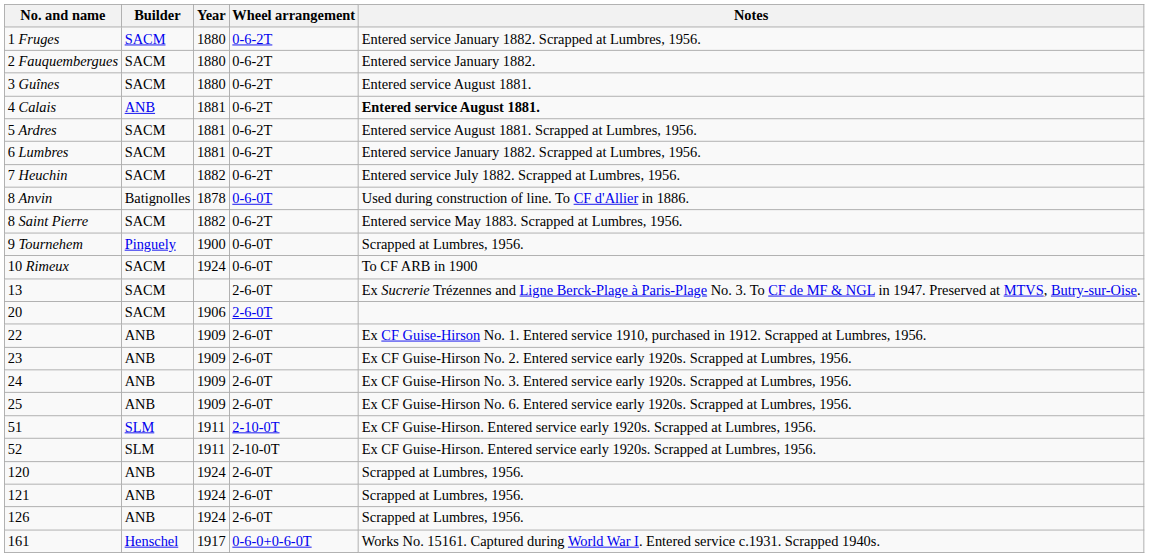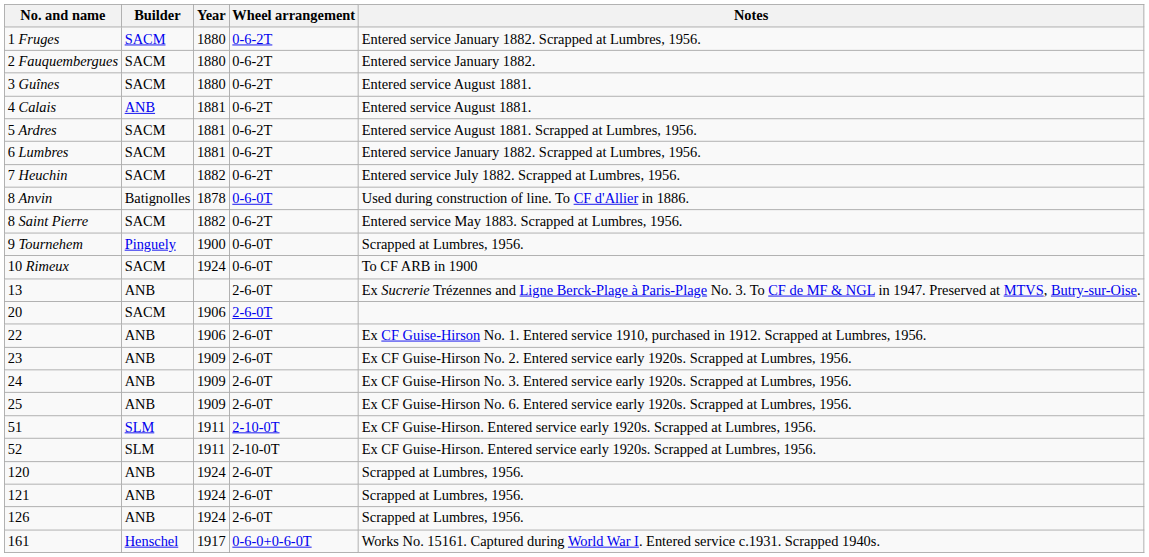 <table class="wikitable">
 <tr>
 <th>No. and name</th>
 <th>Builder</th>
 <th>Year</th>
 <th>Wheel arrangement</th>
 <th>Notes</th>
 </tr>
 <tr>
 <td>1 <em>Fruges </em></td>
 <td><a href='#'>SACM</a></td>
 <td>1880</td>
 <td><a href='#'>0-6-2T</a></td>
 <td>Entered service January 1882. Scrapped at Lumbres, 1956.</td>
 </tr>
 <tr>
 <td>2 <em>Fauquembergues</em></td>
 <td>SACM</td>
 <td>1880</td>
 <td>0-6-2T</td>
 <td>Entered service January 1882.</td>
 </tr>
 <tr>
 <td>3 <em>Guînes</em></td>
 <td>SACM</td>
 <td>1880</td>
 <td>0-6-2T</td>
 <td>Entered service August 1881.</td>
 </tr>
 <tr>
 <td>4 <em>Calais</em></td>
 <td><a href='#'>ANB</a></td>
 <td>1881</td>
 <td>0-6-2T</td>
-<td><strong>Entered service August 1881.</strong></td>
+<td>Entered service August 1881.</td>
 </tr>
 <tr>
 <td>5 <em>Ardres</em></td>
 <td>SACM</td>
 <td>1881</td>
 <td>0-6-2T</td>
 <td>Entered service August 1881. Scrapped at Lumbres, 1956.</td>
 </tr>
 <tr>
 <td>6 <em>Lumbres</em></td>
 <td>SACM</td>
 <td>1881</td>
 <td>0-6-2T</td>
 <td>Entered service January 1882. Scrapped at Lumbres, 1956.</td>
 </tr>
 <tr>
 <td>7 <em>Heuchin</em></td>
 <td>SACM</td>
 <td>1882</td>
 <td>0-6-2T</td>
 <td>Entered service July 1882. Scrapped at Lumbres, 1956.</td>
 </tr>
 <tr>
 <td>8 <em>Anvin</em></td>
 <td>Batignolles</td>
 <td>1878</td>
 <td><a href='#'>0-6-0T</a></td>
 <td>Used during construction of line. To <a href='#'>CF d'Allier</a> in 1886.</td>
 </tr>
 <tr>
 <td>8 <em>Saint Pierre</em></td>
 <td>SACM</td>
 <td>1882</td>
 <td>0-6-2T</td>
 <td>Entered service May 1883. Scrapped at Lumbres, 1956.</td>
 </tr>
 <tr>
 <td>9 <em>Tournehem</em></td>
 <td><a href='#'>Pinguely</a></td>
 <td>1900</td>
 <td>0-6-0T</td>
 <td>Scrapped at Lumbres, 1956.</td>
 </tr>
 <tr>
 <td>10 <em>Rimeux</em></td>
 <td>SACM</td>
 <td>1924</td>
 <td>0-6-0T</td>
 <td>To CF ARB in 1900</td>
 </tr>
 <tr>
 <td>13</td>
-<td>SACM</td>
+<td>ANB</td>
 <td></td>
 <td>2-6-0T</td>
 <td>Ex <em>Sucrerie</em> Trézennes and <a href='#'>Ligne Berck-Plage à Paris-Plage</a> No. 3. To <a href='#'>CF de MF & NGL</a> in 1947. Preserved at <a href='#'>MTVS</a>, <a href='#'>Butry-sur-Oise</a>.</td>
 </tr>
 <tr>
 <td>20</td>
 <td>SACM</td>
 <td>1906</td>
 <td><a href='#'>2-6-0T</a></td>
 <td></td>
 </tr>
 <tr>
 <td>22</td>
 <td>ANB</td>
-<td>1909</td>
+<td>1906</td>
 <td>2-6-0T</td>
 <td>Ex <a href='#'>CF Guise-Hirson</a> No. 1. Entered service 1910, purchased in 1912. Scrapped at Lumbres, 1956.</td>
 </tr>
 <tr>
 <td>23</td>
 <td>ANB</td>
 <td>1909</td>
 <td>2-6-0T</td>
 <td>Ex CF Guise-Hirson No. 2. Entered service early 1920s. Scrapped at Lumbres, 1956.</td>
 </tr>
 <tr>
 <td>24</td>
 <td>ANB</td>
 <td>1909</td>
 <td>2-6-0T</td>
 <td>Ex CF Guise-Hirson No. 3. Entered service early 1920s. Scrapped at Lumbres, 1956.</td>
 </tr>
 <tr>
 <td>25</td>
 <td>ANB</td>
 <td>1909</td>
 <td>2-6-0T</td>
 <td>Ex CF Guise-Hirson No. 6. Entered service early 1920s. Scrapped at Lumbres, 1956.</td>
 </tr>
 <tr>
 <td>51</td>
 <td><a href='#'>SLM</a></td>
 <td>1911</td>
 <td><a href='#'>2-10-0T</a></td>
 <td>Ex CF Guise-Hirson. Entered service early 1920s. Scrapped at Lumbres, 1956.</td>
 </tr>
 <tr>
 <td>52</td>
 <td>SLM</td>
 <td>1911</td>
 <td>2-10-0T</td>
 <td>Ex CF Guise-Hirson. Entered service early 1920s. Scrapped at Lumbres, 1956.</td>
 </tr>
 <tr>
 <td>120</td>
 <td>ANB</td>
 <td>1924</td>
 <td>2-6-0T</td>
 <td>Scrapped at Lumbres, 1956.</td>
 </tr>
 <tr>
 <td>121</td>
 <td>ANB</td>
 <td>1924</td>
 <td>2-6-0T</td>
 <td>Scrapped at Lumbres, 1956.</td>
 </tr>
 <tr>
 <td>126</td>
 <td>ANB</td>
 <td>1924</td>
 <td>2-6-0T</td>
 <td>Scrapped at Lumbres, 1956.</td>
 </tr>
 <tr>
 <td>161</td>
 <td><a href='#'>Henschel</a></td>
 <td>1917</td>
 <td><a href='#'>0-6-0+0-6-0T</a></td>
 <td>Works No. 15161. Captured during <a href='#'>World War I</a>. Entered service c.1931. Scrapped 1940s.</td>
 </tr>
 </table>
